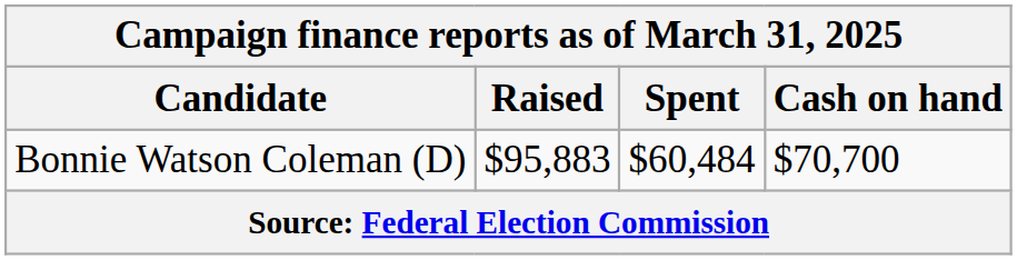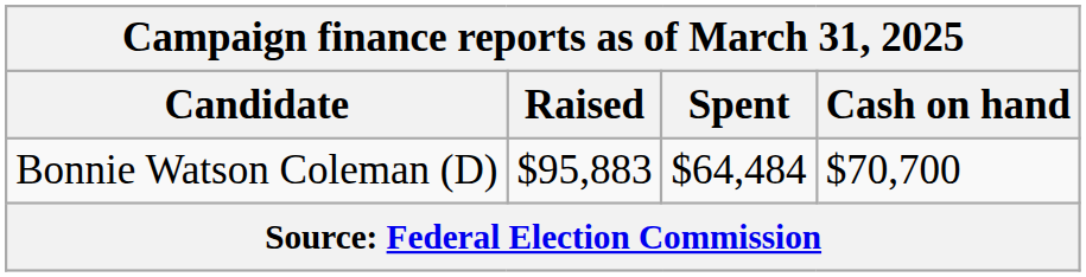 <table class="wikitable sortable">
 <tr>
 <th colspan=4>Campaign finance reports as of March 31, 2025</th>
 </tr>
 <tr style="text-align:center;">
 <th>Candidate</th>
 <th>Raised</th>
 <th>Spent</th>
 <th>Cash on hand</th>
 </tr>
 <tr>
 <td>Bonnie Watson Coleman (D)</td>
 <td>$95,883</td>
-<td>$60,484</td>
+<td>$64,484</td>
 <td>$70,700</td>
 </tr>
 <tr>
 <th colspan="4"><small>Source: <a href='#'>Federal Election Commission</a></small></th>
 </tr>
 </table>
